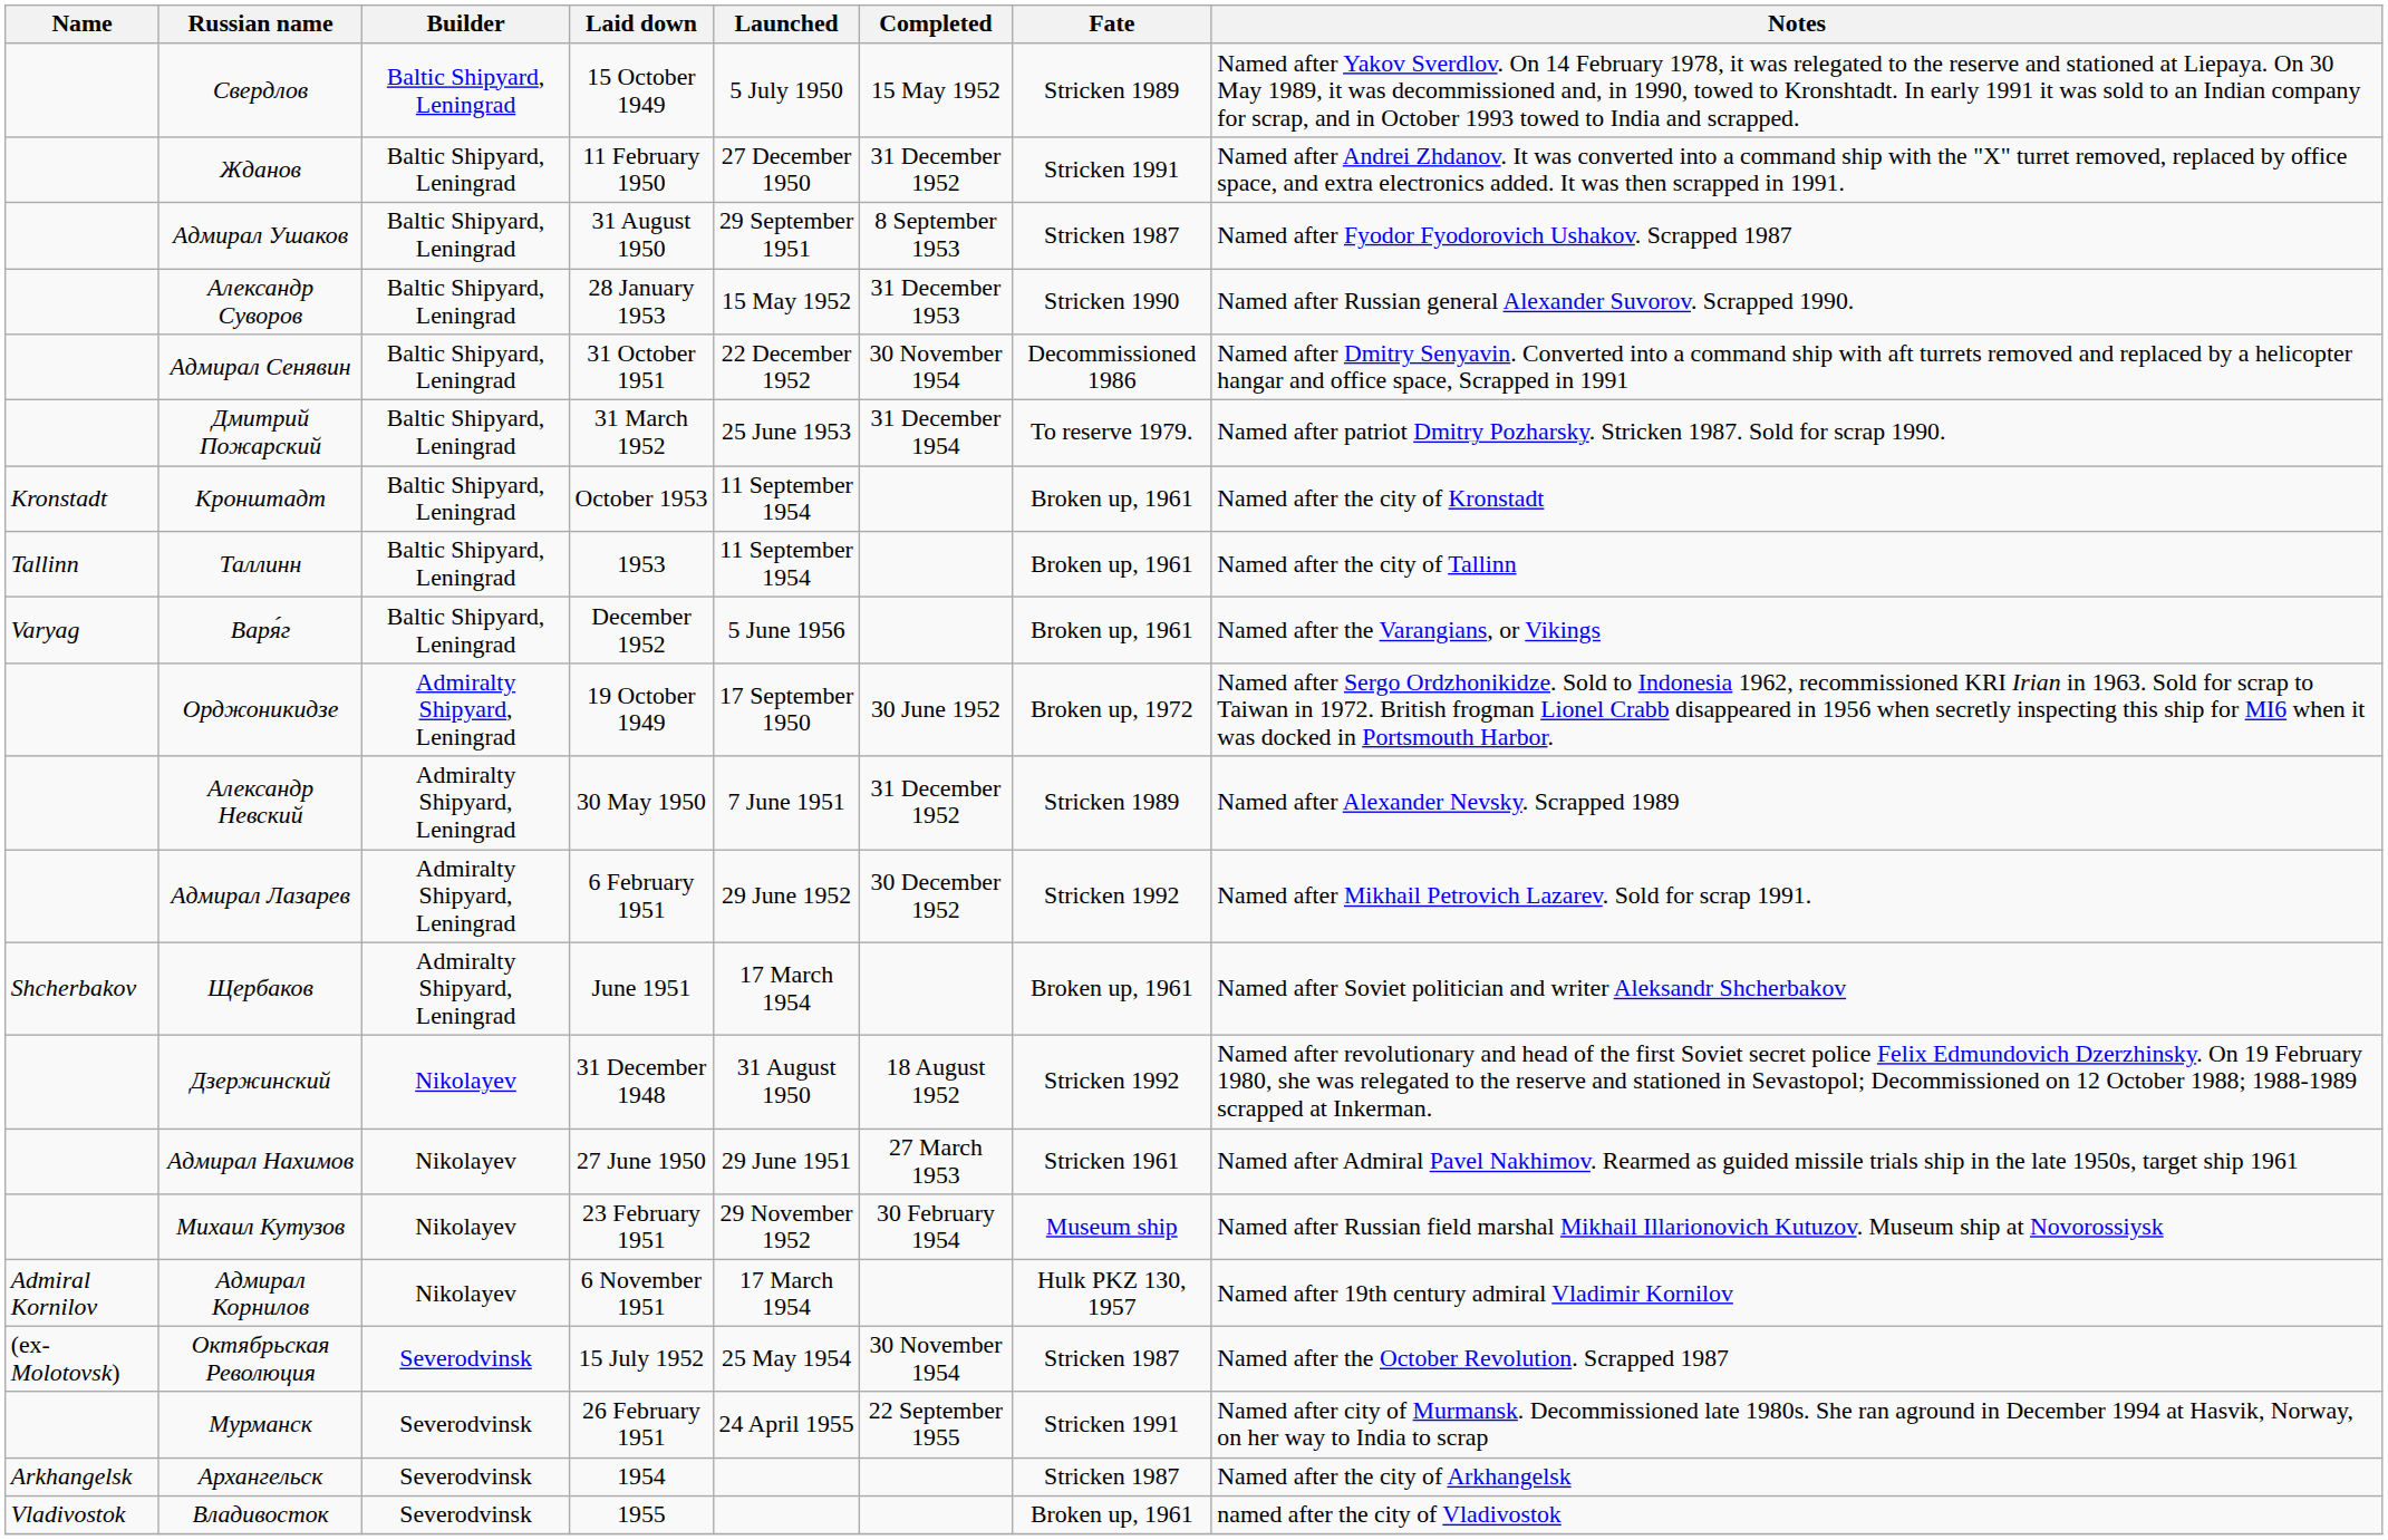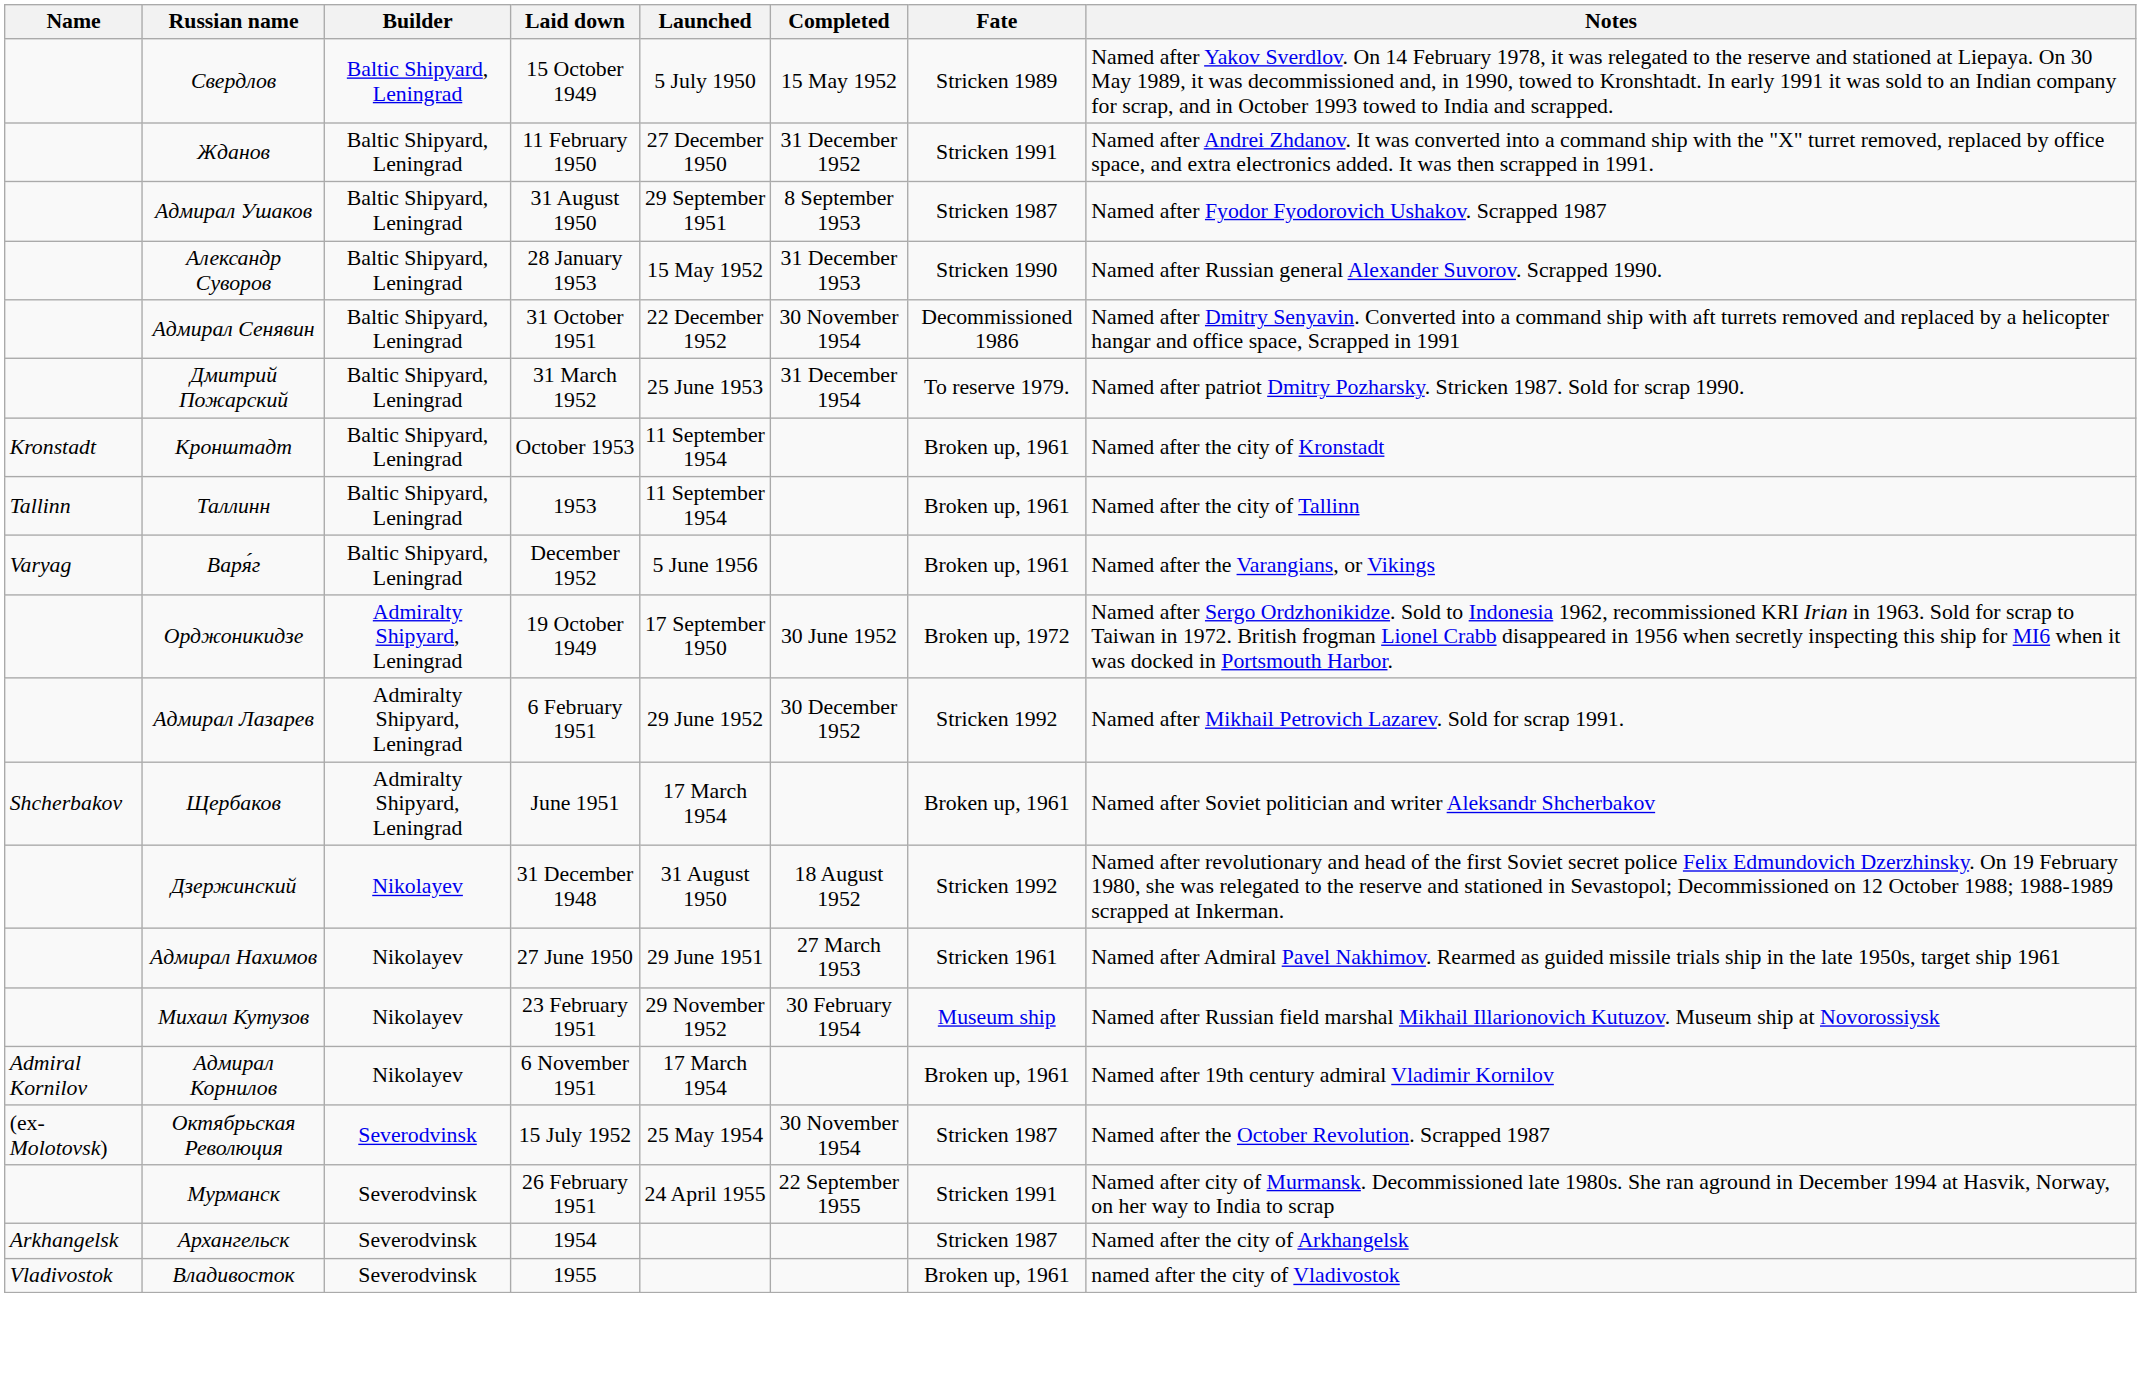 <table class="wikitable sortable">
 <tr>
 <th scope="col">Name</th>
 <th scope="col">Russian name</th>
 <th scope="col">Builder</th>
 <th scope="col">Laid down</th>
 <th scope="col">Launched</th>
 <th scope="col">Completed</th>
 <th scope="col">Fate</th>
 <th scope="col">Notes</th>
 </tr>
 <tr>
 <td scope="row"></td>
 <td align=center><em>Свердлов</em></td>
 <td align=center><a href='#'>Baltic Shipyard</a>, <a href='#'>Leningrad</a></td>
 <td align=center>15 October 1949</td>
 <td align=center>5 July 1950</td>
 <td align=center>15 May 1952</td>
 <td align=center>Stricken 1989</td>
 <td>Named after <a href='#'>Yakov Sverdlov</a>. On 14 February 1978, it was relegated to the reserve and stationed at Liepaya. On 30 May 1989, it was decommissioned and, in 1990, towed to Kronshtadt. In early 1991 it was sold to an Indian company for scrap, and in October 1993 towed to India and scrapped.</td>
 </tr>
 <tr>
 <td scope="row"></td>
 <td align=center><em>Жданов</em></td>
 <td align=center>Baltic Shipyard, Leningrad</td>
 <td align=center>11 February 1950</td>
 <td align=center>27 December 1950</td>
 <td align=center>31 December 1952</td>
 <td align=center>Stricken 1991</td>
 <td>Named after <a href='#'>Andrei Zhdanov</a>. It was converted into a command ship with the "X" turret removed, replaced by office space, and extra electronics added. It was then scrapped in 1991.</td>
 </tr>
 <tr>
 <td scope="row"></td>
 <td align=center><em>Адмирал Ушаков</em></td>
 <td align=center>Baltic Shipyard, Leningrad</td>
 <td align=center>31 August 1950</td>
 <td align=center>29 September 1951</td>
 <td align=center>8 September 1953</td>
 <td align=center>Stricken 1987</td>
 <td>Named after <a href='#'>Fyodor Fyodorovich Ushakov</a>. Scrapped 1987</td>
 </tr>
 <tr>
 <td scope="row"></td>
 <td align=center><em>Александр Суворов</em></td>
 <td align=center>Baltic Shipyard, Leningrad</td>
 <td align=center>28 January 1953</td>
 <td align=center>15 May 1952</td>
 <td align=center>31 December 1953</td>
 <td align=center>Stricken 1990</td>
 <td>Named after Russian general <a href='#'>Alexander Suvorov</a>. Scrapped 1990.</td>
 </tr>
 <tr>
 <td scope="row"></td>
 <td align=center><em>Адмирал Сенявин</em></td>
 <td align=center>Baltic Shipyard, Leningrad</td>
 <td align=center>31 October 1951</td>
 <td align=center>22 December 1952</td>
 <td align=center>30 November 1954</td>
 <td align=center>Decommissioned 1986</td>
 <td>Named after <a href='#'>Dmitry Senyavin</a>. Converted into a command ship with aft turrets removed and replaced by a helicopter hangar and office space, Scrapped in 1991</td>
 </tr>
 <tr>
 <td scope="row"></td>
 <td align=center><em>Дмитрий Пожарский</em></td>
 <td align=center>Baltic Shipyard, Leningrad</td>
 <td align=center>31 March 1952</td>
 <td align=center>25 June 1953</td>
 <td align=center>31 December 1954</td>
 <td align=center>To reserve 1979.</td>
 <td>Named after patriot <a href='#'>Dmitry Pozharsky</a>. Stricken 1987. Sold for scrap 1990.</td>
 </tr>
 <tr>
 <td scope="row"><em>Kronstadt</em></td>
 <td align=center><em>Кронштадт</em></td>
 <td align=center>Baltic Shipyard, Leningrad</td>
 <td align=center>October 1953</td>
 <td align=center>11 September 1954</td>
 <td></td>
 <td align=center>Broken up, 1961</td>
 <td>Named after the city of <a href='#'>Kronstadt</a></td>
 </tr>
 <tr>
 <td scope="row"><em>Tallinn</em></td>
 <td align=center><em>Таллинн</em></td>
 <td align=center>Baltic Shipyard, Leningrad</td>
 <td align=center>1953</td>
 <td align=center>11 September 1954</td>
 <td></td>
 <td align=center>Broken up, 1961</td>
 <td>Named after the city of <a href='#'>Tallinn</a></td>
 </tr>
 <tr>
 <td scope="row"><em>Varyag</em></td>
 <td align=center><em>Варя́г</em></td>
 <td align=center>Baltic Shipyard, Leningrad</td>
 <td align=center>December 1952</td>
 <td align=center>5 June 1956</td>
 <td></td>
 <td align=center>Broken up, 1961</td>
 <td>Named after the <a href='#'>Varangians</a>, or <a href='#'>Vikings</a></td>
 </tr>
 <tr>
 <td scope="row"></td>
 <td align=center><em>Орджоникидзе</em></td>
 <td align=center><a href='#'>Admiralty Shipyard</a>, Leningrad</td>
 <td align=center>19 October 1949</td>
 <td align=center>17 September 1950</td>
 <td align=center>30 June 1952</td>
 <td align=center>Broken up, 1972</td>
 <td>Named after <a href='#'>Sergo Ordzhonikidze</a>. Sold to <a href='#'>Indonesia</a> 1962, recommissioned KRI <em>Irian</em> in 1963. Sold for scrap to Taiwan in 1972. British frogman <a href='#'>Lionel Crabb</a> disappeared in 1956 when secretly inspecting this ship for <a href='#'>MI6</a> when it was docked in <a href='#'>Portsmouth Harbor</a>.</td>
 </tr>
 <tr>
 <td scope="row"></td>
-<td align=center><em>Александр Невский</em></td>
-<td align=center>Admiralty Shipyard, Leningrad</td>
-<td align=center>30 May 1950</td>
-<td align=center>7 June 1951</td>
-<td align=center>31 December 1952</td>
-<td align=center>Stricken 1989</td>
-<td>Named after <a href='#'>Alexander Nevsky</a>. Scrapped 1989</td>
-</tr>
-<tr>
-<td scope="row"></td>
 <td align=center><em>Адмирал Лазарев</em></td>
 <td align=center>Admiralty Shipyard, Leningrad</td>
 <td align=center>6 February 1951</td>
 <td align=center>29 June 1952</td>
 <td align=center>30 December 1952</td>
 <td align=center>Stricken 1992</td>
 <td>Named after <a href='#'>Mikhail Petrovich Lazarev</a>. Sold for scrap 1991.</td>
 </tr>
 <tr>
 <td scope="row"><em>Shcherbakov</em></td>
 <td align=center><em>Щербаков</em></td>
 <td align=center>Admiralty Shipyard, Leningrad</td>
 <td align=center>June 1951</td>
 <td align=center>17 March 1954</td>
 <td></td>
 <td align=center>Broken up, 1961</td>
 <td>Named after Soviet politician and writer <a href='#'>Aleksandr Shcherbakov</a></td>
 </tr>
 <tr>
 <td scope="row"></td>
 <td align=center><em>Дзержинский</em></td>
 <td align=center><a href='#'>Nikolayev</a></td>
 <td align=center>31 December 1948</td>
 <td align=center>31 August 1950</td>
 <td align=center>18 August 1952</td>
 <td align=center>Stricken 1992</td>
 <td>Named after revolutionary and head of the first Soviet secret police <a href='#'>Felix Edmundovich Dzerzhinsky</a>. On 19 February 1980, she was relegated to the reserve and stationed in Sevastopol; Decommissioned on 12 October 1988; 1988-1989 scrapped at Inkerman.</td>
 </tr>
 <tr>
 <td scope="row"></td>
 <td align=center><em>Адмирал Нахимов</em></td>
 <td align=center>Nikolayev</td>
 <td align=center>27 June 1950</td>
 <td align=center>29 June 1951</td>
 <td align=center>27 March 1953</td>
 <td align=center>Stricken 1961</td>
 <td>Named after Admiral <a href='#'>Pavel Nakhimov</a>. Rearmed as guided missile trials ship in the late 1950s, target ship 1961</td>
 </tr>
 <tr>
 <td scope="row"></td>
 <td align=center><em>Михаил Кутузов</em></td>
 <td align=center>Nikolayev</td>
 <td align=center>23 February 1951</td>
 <td align=center>29 November 1952</td>
 <td align=center>30 February 1954</td>
 <td align=center><a href='#'>Museum ship</a></td>
 <td>Named after Russian field marshal <a href='#'>Mikhail Illarionovich Kutuzov</a>. Museum ship at <a href='#'>Novorossiysk</a></td>
 </tr>
 <tr>
 <td scope="row"><em>Admiral Kornilov</em></td>
 <td align=center><em>Адмирал Корнилов</em></td>
 <td align=center>Nikolayev</td>
 <td align=center>6 November 1951</td>
 <td align=center>17 March 1954</td>
 <td></td>
-<td align=center>Hulk PKZ 130, 1957</td>
+<td align=center>Broken up, 1961</td>
 <td>Named after 19th century admiral <a href='#'>Vladimir Kornilov</a></td>
 </tr>
 <tr>
 <td scope="row"> (ex-<em>Molotovsk</em>)</td>
 <td align=center><em>Октябрьская Революция</em></td>
 <td align=center><a href='#'>Severodvinsk</a></td>
 <td align=center>15 July 1952</td>
 <td align=center>25 May 1954</td>
 <td align=center>30 November 1954</td>
 <td align=center>Stricken 1987</td>
 <td>Named after the <a href='#'>October Revolution</a>. Scrapped 1987</td>
 </tr>
 <tr>
 <td scope="row"></td>
 <td align=center><em>Мурманск</em></td>
 <td align=center>Severodvinsk</td>
 <td align=center>26 February 1951</td>
 <td align=center>24 April 1955</td>
 <td align=center>22 September 1955</td>
 <td align=center>Stricken 1991</td>
 <td>Named after city of <a href='#'>Murmansk</a>. Decommissioned late 1980s. She ran aground in December 1994 at Hasvik, Norway, on her way to India to scrap</td>
 </tr>
 <tr>
 <td scope="row"><em>Arkhangelsk</em></td>
 <td align=center><em>Архангельск</em></td>
 <td align=center>Severodvinsk</td>
 <td align=center>1954</td>
 <td></td>
 <td></td>
 <td align=center>Stricken 1987</td>
 <td>Named after the city of <a href='#'>Arkhangelsk</a></td>
 </tr>
 <tr>
 <td scope="row"><em>Vladivostok</em></td>
 <td align=center><em>Владивосток</em></td>
 <td align=center>Severodvinsk</td>
 <td align=center>1955</td>
 <td></td>
 <td></td>
 <td align=center>Broken up, 1961</td>
 <td>named after the city of <a href='#'>Vladivostok</a></td>
 </tr>
 <tr>
 </tr>
 </table>
